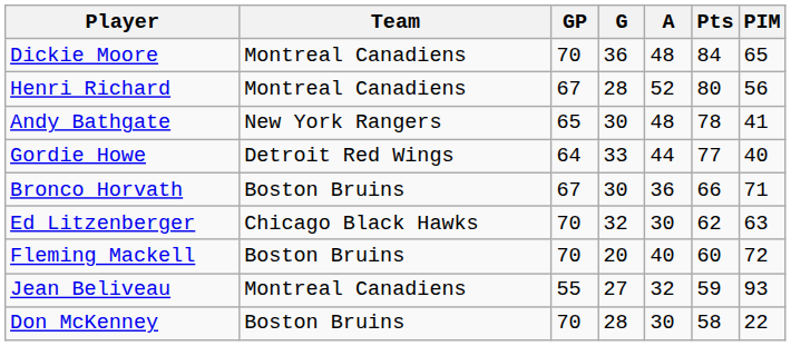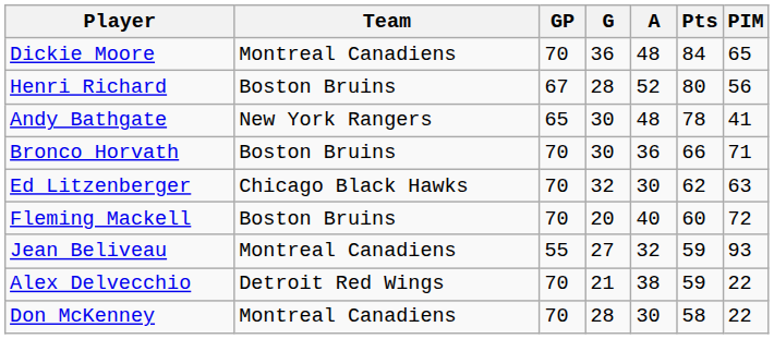 <table class="wikitable">
 <tr>
 <th bgcolor="#DDDDFF" width="30%">Player</th>
 <th bgcolor="#DDDDFF" width="40%">Team</th>
 <th bgcolor="#DDDDFF" width="6%">GP</th>
 <th bgcolor="#DDDDFF" width="6%">G</th>
 <th bgcolor="#DDDDFF" width="6%">A</th>
 <th bgcolor="#DDDDFF" width="6%">Pts</th>
 <th bgcolor="#DDDDFF" width="6%">PIM</th>
 </tr>
 <tr>
 <td><a href='#'>Dickie Moore</a></td>
 <td>Montreal Canadiens</td>
 <td>70</td>
 <td>36</td>
 <td>48</td>
 <td>84</td>
 <td>65</td>
 </tr>
 <tr>
 <td><a href='#'>Henri Richard</a></td>
-<td>Montreal Canadiens</td>
+<td>Boston Bruins</td>
 <td>67</td>
 <td>28</td>
 <td>52</td>
 <td>80</td>
 <td>56</td>
 </tr>
 <tr>
 <td><a href='#'>Andy Bathgate</a></td>
 <td>New York Rangers</td>
 <td>65</td>
 <td>30</td>
 <td>48</td>
 <td>78</td>
 <td>41</td>
 </tr>
 <tr>
-<td><a href='#'>Gordie Howe</a></td>
-<td>Detroit Red Wings</td>
-<td>64</td>
-<td>33</td>
-<td>44</td>
-<td>77</td>
-<td>40</td>
-</tr>
-<tr>
 <td><a href='#'>Bronco Horvath</a></td>
 <td>Boston Bruins</td>
-<td>67</td>
+<td>70</td>
 <td>30</td>
 <td>36</td>
 <td>66</td>
 <td>71</td>
 </tr>
 <tr>
 <td><a href='#'>Ed Litzenberger</a></td>
 <td>Chicago Black Hawks</td>
 <td>70</td>
 <td>32</td>
 <td>30</td>
 <td>62</td>
 <td>63</td>
 </tr>
 <tr>
 <td><a href='#'>Fleming Mackell</a></td>
 <td>Boston Bruins</td>
 <td>70</td>
 <td>20</td>
 <td>40</td>
 <td>60</td>
 <td>72</td>
 </tr>
 <tr>
 <td><a href='#'>Jean Beliveau</a></td>
 <td>Montreal Canadiens</td>
 <td>55</td>
 <td>27</td>
 <td>32</td>
 <td>59</td>
 <td>93</td>
 </tr>
 <tr>
+<td><a href='#'>Alex Delvecchio</a></td>
+<td>Detroit Red Wings</td>
+<td>70</td>
+<td>21</td>
+<td>38</td>
+<td>59</td>
+<td>22</td>
+</tr>
+<tr>
 <td><a href='#'>Don McKenney</a></td>
-<td>Boston Bruins</td>
+<td>Montreal Canadiens</td>
 <td>70</td>
 <td>28</td>
 <td>30</td>
 <td>58</td>
 <td>22</td>
 </tr>
 </table>
